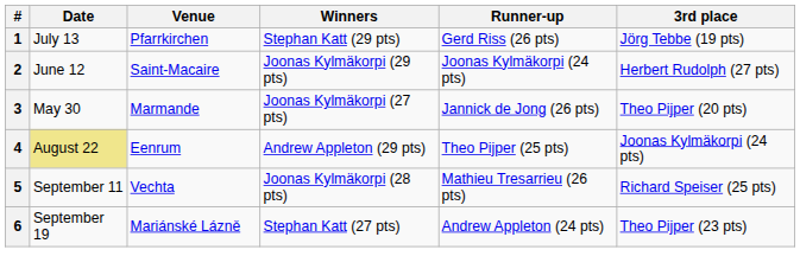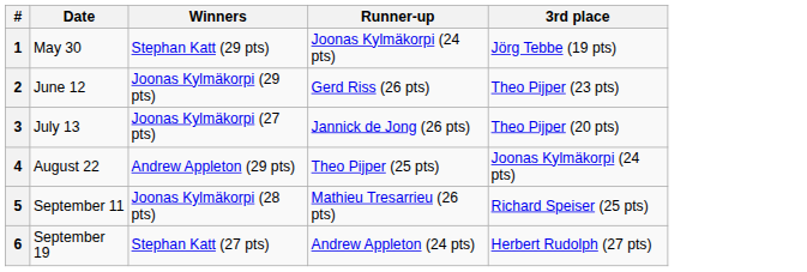 <table class="wikitable">
 <tr align=center>
 <th width=20px>#</th>
 <th width=100px>Date</th>
-<th width=140px>Venue</th>
 <th width=190px>Winners</th>
 <th width=190px>Runner-up</th>
 <th width=190px>3rd place</th>
 </tr>
 <tr>
 <th>1</th>
-<td>July 13</td>
-<td> <a href='#'>Pfarrkirchen</a></td>
+<td>May 30</td>
 <td> <a href='#'>Stephan Katt</a> (29 pts)</td>
-<td> <a href='#'>Gerd Riss</a> (26 pts)</td>
+<td> <a href='#'>Joonas Kylmäkorpi</a> (24 pts)</td>
 <td> <a href='#'>Jörg Tebbe</a> (19 pts)</td>
 </tr>
 <tr>
 <th>2</th>
 <td>June 12</td>
-<td> <a href='#'>Saint-Macaire</a></td>
 <td> <a href='#'>Joonas Kylmäkorpi</a> (29 pts)</td>
-<td> <a href='#'>Joonas Kylmäkorpi</a> (24 pts)</td>
-<td> <a href='#'>Herbert Rudolph</a> (27 pts)</td>
+<td> <a href='#'>Gerd Riss</a> (26 pts)</td>
+<td> <a href='#'>Theo Pijper</a> (23 pts)</td>
 </tr>
 <tr>
 <th>3</th>
-<td>May 30</td>
-<td> <a href='#'>Marmande</a></td>
+<td>July 13</td>
 <td> <a href='#'>Joonas Kylmäkorpi</a> (27 pts)</td>
 <td> <a href='#'>Jannick de Jong</a> (26 pts)</td>
 <td> <a href='#'>Theo Pijper</a> (20 pts)</td>
 </tr>
 <tr>
 <th>4</th>
-<td style="background: khaki;">August 22</td>
-<td> <a href='#'>Eenrum</a></td>
+<td>August 22</td>
 <td> <a href='#'>Andrew Appleton</a> (29 pts)</td>
 <td> <a href='#'>Theo Pijper</a> (25 pts)</td>
 <td> <a href='#'>Joonas Kylmäkorpi</a> (24 pts)</td>
 </tr>
 <tr>
 <th>5</th>
 <td>September 11</td>
-<td> <a href='#'>Vechta</a></td>
 <td> <a href='#'>Joonas Kylmäkorpi</a> (28 pts)</td>
 <td> <a href='#'>Mathieu Tresarrieu</a> (26 pts)</td>
 <td> <a href='#'>Richard Speiser</a> (25 pts)</td>
 </tr>
 <tr>
 <th>6</th>
 <td>September 19</td>
-<td> <a href='#'>Mariánské Lázně</a></td>
 <td> <a href='#'>Stephan Katt</a> (27 pts)</td>
 <td> <a href='#'>Andrew Appleton</a> (24 pts)</td>
-<td> <a href='#'>Theo Pijper</a> (23 pts)</td>
+<td> <a href='#'>Herbert Rudolph</a> (27 pts)</td>
 </tr>
 </table>
